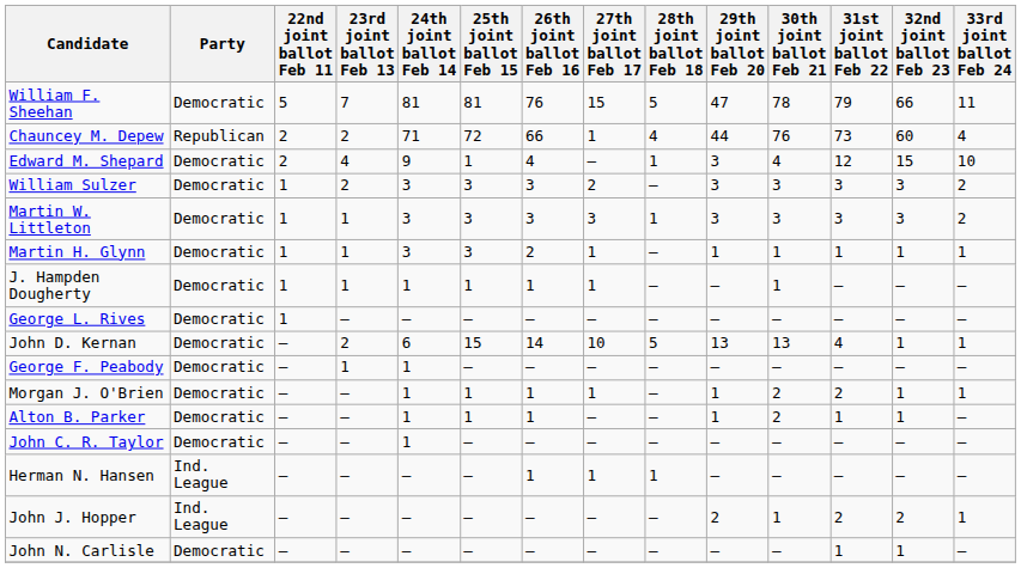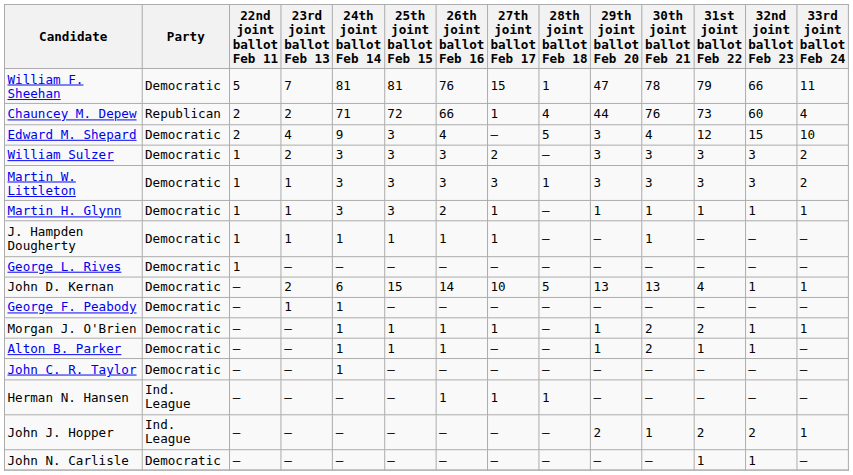 <table class=wikitable>
 <tr bgcolor=lightgrey>
 <th>Candidate</th>
 <th>Party</th>
 <th>22nd<br>joint<br>ballot<br>Feb 11</th>
 <th>23rd<br>joint<br>ballot<br>Feb 13</th>
 <th>24th<br>joint<br>ballot<br>Feb 14</th>
 <th>25th<br>joint<br>ballot<br>Feb 15</th>
 <th>26th<br>joint<br>ballot<br>Feb 16</th>
 <th>27th<br>joint<br>ballot<br>Feb 17</th>
 <th>28th<br>joint<br>ballot<br>Feb 18</th>
 <th>29th<br>joint<br>ballot<br>Feb 20</th>
 <th>30th<br>joint<br>ballot<br>Feb 21</th>
 <th>31st<br>joint<br>ballot<br>Feb 22</th>
 <th>32nd<br>joint<br>ballot<br>Feb 23</th>
 <th>33rd<br>joint<br>ballot<br>Feb 24</th>
 </tr>
 <tr>
 <td><a href='#'>William F. Sheehan</a></td>
 <td>Democratic</td>
 <td>5</td>
 <td>7</td>
 <td>81</td>
 <td>81</td>
 <td>76</td>
 <td>15</td>
-<td>5</td>
+<td>1</td>
 <td>47</td>
 <td>78</td>
 <td>79</td>
 <td>66</td>
 <td>11</td>
 </tr>
 <tr>
 <td><a href='#'>Chauncey M. Depew</a></td>
 <td>Republican</td>
 <td>2</td>
 <td>2</td>
 <td>71</td>
 <td>72</td>
 <td>66</td>
 <td>1</td>
 <td>4</td>
 <td>44</td>
 <td>76</td>
 <td>73</td>
 <td>60</td>
 <td>4</td>
 </tr>
 <tr>
 <td><a href='#'>Edward M. Shepard</a></td>
 <td>Democratic</td>
 <td>2</td>
 <td>4</td>
 <td>9</td>
-<td>1</td>
+<td>3</td>
 <td>4</td>
 <td>—</td>
-<td>1</td>
+<td>5</td>
 <td>3</td>
 <td>4</td>
 <td>12</td>
 <td>15</td>
 <td>10</td>
 </tr>
 <tr>
 <td><a href='#'>William Sulzer</a></td>
 <td>Democratic</td>
 <td>1</td>
 <td>2</td>
 <td>3</td>
 <td>3</td>
 <td>3</td>
 <td>2</td>
 <td>—</td>
 <td>3</td>
 <td>3</td>
 <td>3</td>
 <td>3</td>
 <td>2</td>
 </tr>
 <tr>
 <td><a href='#'>Martin W. Littleton</a></td>
 <td>Democratic</td>
 <td>1</td>
 <td>1</td>
 <td>3</td>
 <td>3</td>
 <td>3</td>
 <td>3</td>
 <td>1</td>
 <td>3</td>
 <td>3</td>
 <td>3</td>
 <td>3</td>
 <td>2</td>
 </tr>
 <tr>
 <td><a href='#'>Martin H. Glynn</a></td>
 <td>Democratic</td>
 <td>1</td>
 <td>1</td>
 <td>3</td>
 <td>3</td>
 <td>2</td>
 <td>1</td>
 <td>—</td>
 <td>1</td>
 <td>1</td>
 <td>1</td>
 <td>1</td>
 <td>1</td>
 </tr>
 <tr>
 <td>J. Hampden Dougherty</td>
 <td>Democratic</td>
 <td>1</td>
 <td>1</td>
 <td>1</td>
 <td>1</td>
 <td>1</td>
 <td>1</td>
 <td>—</td>
 <td>—</td>
 <td>1</td>
 <td>—</td>
 <td>—</td>
 <td>—</td>
 </tr>
 <tr>
 <td><a href='#'>George L. Rives</a></td>
 <td>Democratic</td>
 <td>1</td>
 <td>—</td>
 <td>—</td>
 <td>—</td>
 <td>—</td>
 <td>—</td>
 <td>—</td>
 <td>—</td>
 <td>—</td>
 <td>—</td>
 <td>—</td>
 <td>—</td>
 </tr>
 <tr>
 <td>John D. Kernan</td>
 <td>Democratic</td>
 <td>—</td>
 <td>2</td>
 <td>6</td>
 <td>15</td>
 <td>14</td>
 <td>10</td>
 <td>5</td>
 <td>13</td>
 <td>13</td>
 <td>4</td>
 <td>1</td>
 <td>1</td>
 </tr>
 <tr>
 <td><a href='#'>George F. Peabody</a></td>
 <td>Democratic</td>
 <td>—</td>
 <td>1</td>
 <td>1</td>
 <td>—</td>
 <td>—</td>
 <td>—</td>
 <td>—</td>
 <td>—</td>
 <td>—</td>
 <td>—</td>
 <td>—</td>
 <td>—</td>
 </tr>
 <tr>
 <td>Morgan J. O'Brien</td>
 <td>Democratic</td>
 <td>—</td>
 <td>—</td>
 <td>1</td>
 <td>1</td>
 <td>1</td>
 <td>1</td>
 <td>—</td>
 <td>1</td>
 <td>2</td>
 <td>2</td>
 <td>1</td>
 <td>1</td>
 </tr>
 <tr>
 <td><a href='#'>Alton B. Parker</a></td>
 <td>Democratic</td>
 <td>—</td>
 <td>—</td>
 <td>1</td>
 <td>1</td>
 <td>1</td>
 <td>—</td>
 <td>—</td>
 <td>1</td>
 <td>2</td>
 <td>1</td>
 <td>1</td>
 <td>—</td>
 </tr>
 <tr>
 <td><a href='#'>John C. R. Taylor</a></td>
 <td>Democratic</td>
 <td>—</td>
 <td>—</td>
 <td>1</td>
 <td>—</td>
 <td>—</td>
 <td>—</td>
 <td>—</td>
 <td>—</td>
 <td>—</td>
 <td>—</td>
 <td>—</td>
 <td>—</td>
 </tr>
 <tr>
 <td>Herman N. Hansen</td>
 <td>Ind. League</td>
 <td>—</td>
 <td>—</td>
 <td>—</td>
 <td>—</td>
 <td>1</td>
 <td>1</td>
 <td>1</td>
 <td>—</td>
 <td>—</td>
 <td>—</td>
 <td>—</td>
 <td>—</td>
 </tr>
 <tr>
 <td>John J. Hopper</td>
 <td>Ind. League</td>
 <td>—</td>
 <td>—</td>
 <td>—</td>
 <td>—</td>
 <td>—</td>
 <td>—</td>
 <td>—</td>
 <td>2</td>
 <td>1</td>
 <td>2</td>
 <td>2</td>
 <td>1</td>
 </tr>
 <tr>
 <td>John N. Carlisle</td>
 <td>Democratic</td>
 <td>—</td>
 <td>—</td>
 <td>—</td>
 <td>—</td>
 <td>—</td>
 <td>—</td>
 <td>—</td>
 <td>—</td>
 <td>—</td>
 <td>1</td>
 <td>1</td>
 <td>—</td>
 </tr>
 <tr>
 </tr>
 </table>
